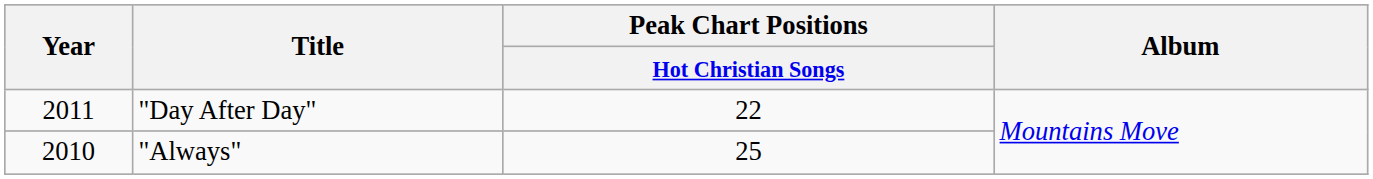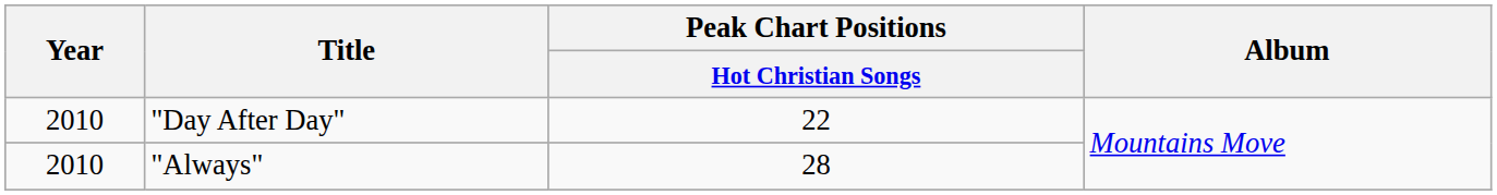 <table class="wikitable"  style="width:65%; text-align:center;">
 <tr>
 <th rowspan="2"><strong>Year</strong></th>
 <th rowspan="2"><strong>Title</strong></th>
 <th><strong>Peak Chart Positions</strong></th>
 <th rowspan="2"><strong>Album</strong></th>
 </tr>
 <tr>
 <th><small><a href='#'>Hot Christian Songs</a></small></th>
 </tr>
 <tr>
-<td>2011</td>
+<td>2010</td>
 <td style="text-align:left">"Day After Day"</td>
 <td>22</td>
 <td rowspan="2" style="text-align:left"><em><a href='#'>Mountains Move</a></em></td>
 </tr>
 <tr>
 <td>2010</td>
 <td style="text-align:left">"Always"</td>
-<td>25</td>
+<td>28</td>
 </tr>
 </table>
